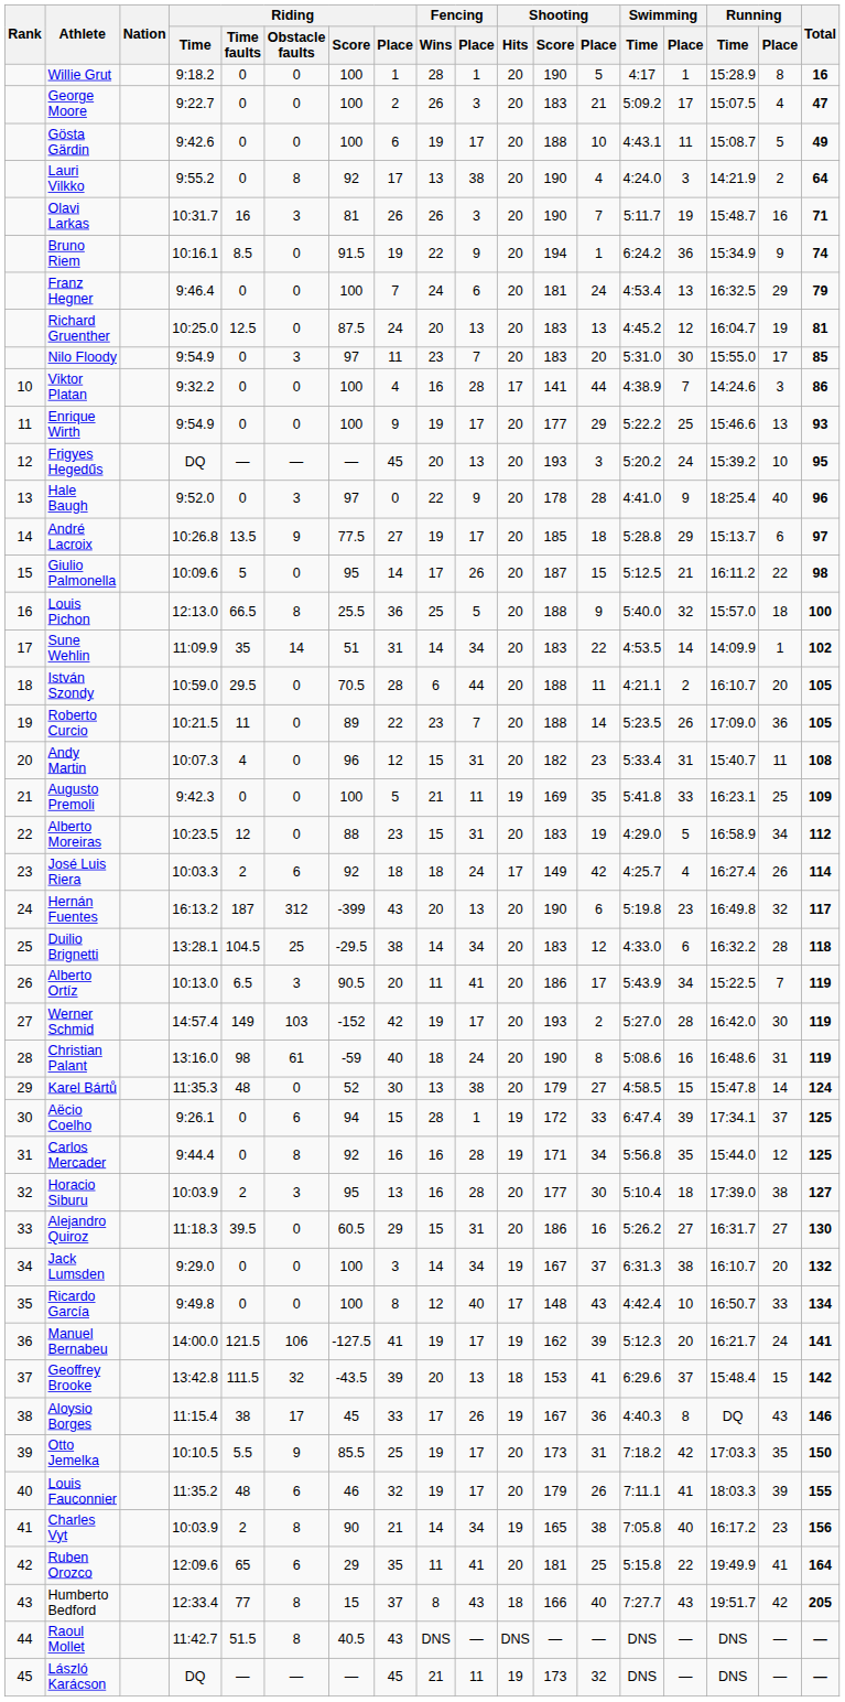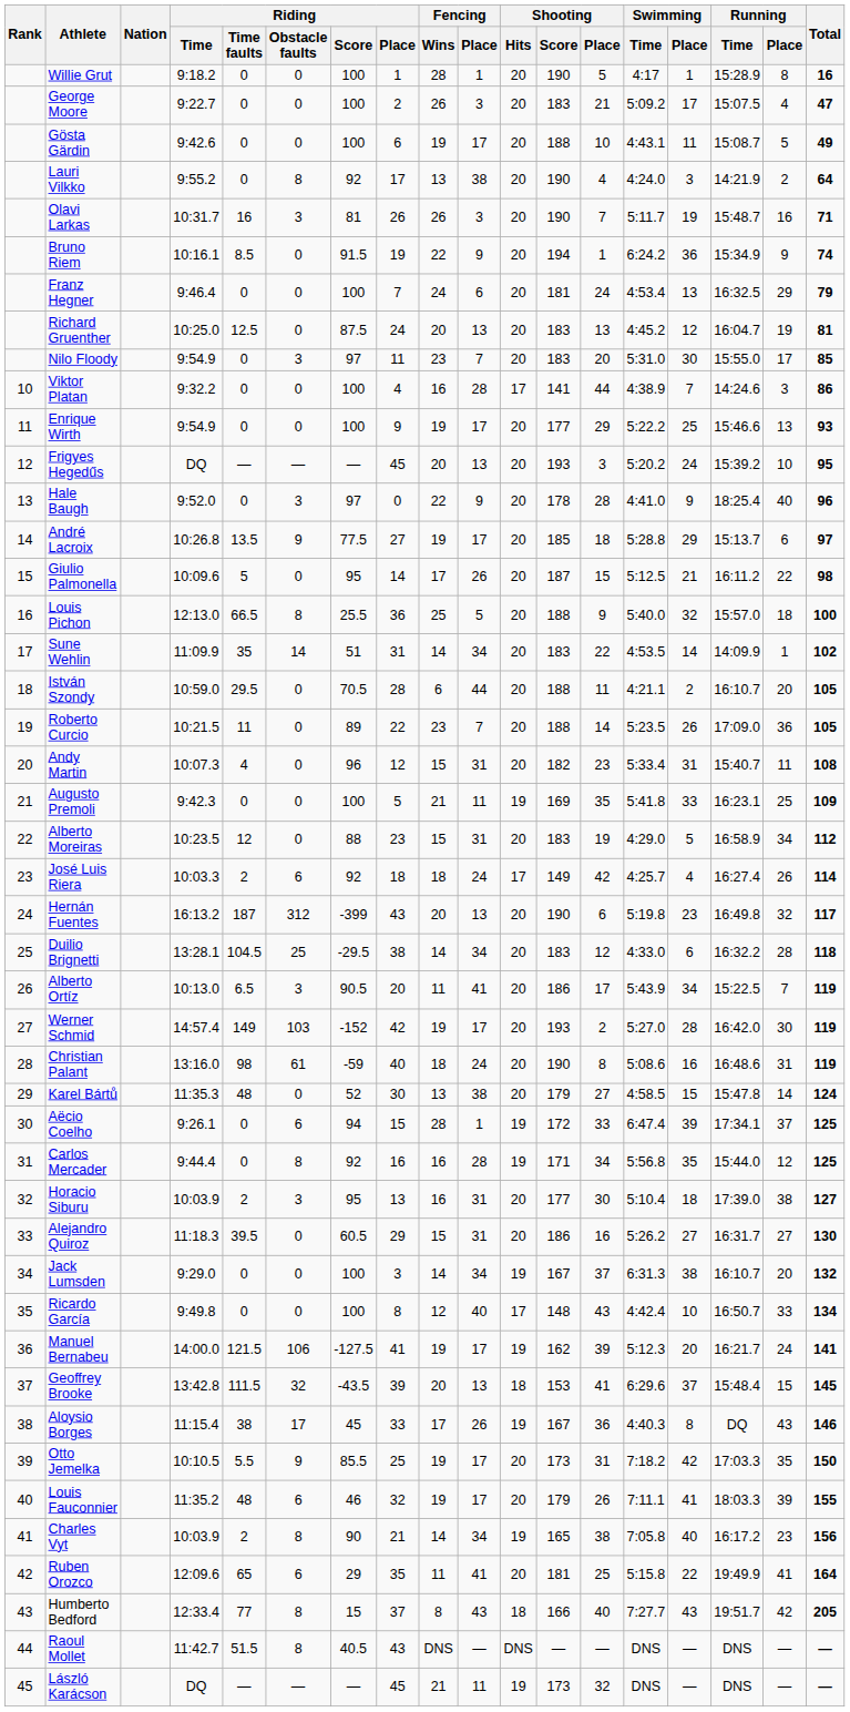 <table class="wikitable sortable" style="text-align:center">
 <tr>
 <th rowspan=2>Rank</th>
 <th rowspan=2>Athlete</th>
 <th rowspan=2>Nation</th>
 <th colspan=5>Riding</th>
 <th colspan=2>Fencing</th>
 <th colspan=3>Shooting</th>
 <th colspan=2>Swimming</th>
 <th colspan=2>Running</th>
 <th rowspan=2>Total</th>
 </tr>
 <tr>
 <th>Time</th>
 <th>Time faults</th>
 <th>Obstacle faults</th>
 <th>Score</th>
 <th>Place</th>
 <th>Wins</th>
 <th>Place</th>
 <th>Hits</th>
 <th>Score</th>
 <th>Place</th>
 <th>Time</th>
 <th>Place</th>
 <th>Time</th>
 <th>Place</th>
 </tr>
 <tr>
 <td></td>
 <td align=left><a href='#'>Willie Grut</a></td>
 <td align=left></td>
 <td>9:18.2</td>
 <td>0</td>
 <td>0</td>
 <td>100</td>
 <td>1</td>
 <td>28</td>
 <td>1</td>
 <td>20</td>
 <td>190</td>
 <td>5</td>
 <td>4:17</td>
 <td>1</td>
 <td>15:28.9</td>
 <td>8</td>
 <td><strong>16</strong></td>
 </tr>
 <tr>
 <td></td>
 <td align=left><a href='#'>George Moore</a></td>
 <td align=left></td>
 <td>9:22.7</td>
 <td>0</td>
 <td>0</td>
 <td>100</td>
 <td>2</td>
 <td>26</td>
 <td>3</td>
 <td>20</td>
 <td>183</td>
 <td>21</td>
 <td>5:09.2</td>
 <td>17</td>
 <td>15:07.5</td>
 <td>4</td>
 <td><strong>47</strong></td>
 </tr>
 <tr>
 <td></td>
 <td align=left><a href='#'>Gösta Gärdin</a></td>
 <td align=left></td>
 <td>9:42.6</td>
 <td>0</td>
 <td>0</td>
 <td>100</td>
 <td>6</td>
 <td>19</td>
 <td>17</td>
 <td>20</td>
 <td>188</td>
 <td>10</td>
 <td>4:43.1</td>
 <td>11</td>
 <td>15:08.7</td>
 <td>5</td>
 <td><strong>49</strong></td>
 </tr>
 <tr>
 <td></td>
 <td align=left><a href='#'>Lauri Vilkko</a></td>
 <td align=left></td>
 <td>9:55.2</td>
 <td>0</td>
 <td>8</td>
 <td>92</td>
 <td>17</td>
 <td>13</td>
 <td>38</td>
 <td>20</td>
 <td>190</td>
 <td>4</td>
 <td>4:24.0</td>
 <td>3</td>
 <td>14:21.9</td>
 <td>2</td>
 <td><strong>64</strong></td>
 </tr>
 <tr>
 <td></td>
 <td align=left><a href='#'>Olavi Larkas</a></td>
 <td align=left></td>
 <td>10:31.7</td>
 <td>16</td>
 <td>3</td>
 <td>81</td>
 <td>26</td>
 <td>26</td>
 <td>3</td>
 <td>20</td>
 <td>190</td>
 <td>7</td>
 <td>5:11.7</td>
 <td>19</td>
 <td>15:48.7</td>
 <td>16</td>
 <td><strong>71</strong></td>
 </tr>
 <tr>
 <td></td>
 <td align=left><a href='#'>Bruno Riem</a></td>
 <td align=left></td>
 <td>10:16.1</td>
 <td>8.5</td>
 <td>0</td>
 <td>91.5</td>
 <td>19</td>
 <td>22</td>
 <td>9</td>
 <td>20</td>
 <td>194</td>
 <td>1</td>
 <td>6:24.2</td>
 <td>36</td>
 <td>15:34.9</td>
 <td>9</td>
 <td><strong>74</strong></td>
 </tr>
 <tr>
 <td></td>
 <td align=left><a href='#'>Franz Hegner</a></td>
 <td align=left></td>
 <td>9:46.4</td>
 <td>0</td>
 <td>0</td>
 <td>100</td>
 <td>7</td>
 <td>24</td>
 <td>6</td>
 <td>20</td>
 <td>181</td>
 <td>24</td>
 <td>4:53.4</td>
 <td>13</td>
 <td>16:32.5</td>
 <td>29</td>
 <td><strong>79</strong></td>
 </tr>
 <tr>
 <td></td>
 <td align=left><a href='#'>Richard Gruenther</a></td>
 <td align=left></td>
 <td>10:25.0</td>
 <td>12.5</td>
 <td>0</td>
 <td>87.5</td>
 <td>24</td>
 <td>20</td>
 <td>13</td>
 <td>20</td>
 <td>183</td>
 <td>13</td>
 <td>4:45.2</td>
 <td>12</td>
 <td>16:04.7</td>
 <td>19</td>
 <td><strong>81</strong></td>
 </tr>
 <tr>
 <td></td>
 <td align=left><a href='#'>Nilo Floody</a></td>
 <td align=left></td>
 <td>9:54.9</td>
 <td>0</td>
 <td>3</td>
 <td>97</td>
 <td>11</td>
 <td>23</td>
 <td>7</td>
 <td>20</td>
 <td>183</td>
 <td>20</td>
 <td>5:31.0</td>
 <td>30</td>
 <td>15:55.0</td>
 <td>17</td>
 <td><strong>85</strong></td>
 </tr>
 <tr>
 <td>10</td>
 <td align=left><a href='#'>Viktor Platan</a></td>
 <td align=left></td>
 <td>9:32.2</td>
 <td>0</td>
 <td>0</td>
 <td>100</td>
 <td>4</td>
 <td>16</td>
 <td>28</td>
 <td>17</td>
 <td>141</td>
 <td>44</td>
 <td>4:38.9</td>
 <td>7</td>
 <td>14:24.6</td>
 <td>3</td>
 <td><strong>86</strong></td>
 </tr>
 <tr>
 <td>11</td>
 <td align=left><a href='#'>Enrique Wirth</a></td>
 <td align=left></td>
 <td>9:54.9</td>
 <td>0</td>
 <td>0</td>
 <td>100</td>
 <td>9</td>
 <td>19</td>
 <td>17</td>
 <td>20</td>
 <td>177</td>
 <td>29</td>
 <td>5:22.2</td>
 <td>25</td>
 <td>15:46.6</td>
 <td>13</td>
 <td><strong>93</strong></td>
 </tr>
 <tr>
 <td>12</td>
 <td align=left><a href='#'>Frigyes Hegedűs</a></td>
 <td align=left></td>
 <td>DQ</td>
 <td>—</td>
 <td>—</td>
 <td>—</td>
 <td>45</td>
 <td>20</td>
 <td>13</td>
 <td>20</td>
 <td>193</td>
 <td>3</td>
 <td>5:20.2</td>
 <td>24</td>
 <td>15:39.2</td>
 <td>10</td>
 <td><strong>95</strong></td>
 </tr>
 <tr>
 <td>13</td>
 <td align=left><a href='#'>Hale Baugh</a></td>
 <td align=left></td>
 <td>9:52.0</td>
 <td>0</td>
 <td>3</td>
 <td>97</td>
 <td>0</td>
 <td>22</td>
 <td>9</td>
 <td>20</td>
 <td>178</td>
 <td>28</td>
 <td>4:41.0</td>
 <td>9</td>
 <td>18:25.4</td>
 <td>40</td>
 <td><strong>96</strong></td>
 </tr>
 <tr>
 <td>14</td>
 <td align=left><a href='#'>André Lacroix</a></td>
 <td align=left></td>
 <td>10:26.8</td>
 <td>13.5</td>
 <td>9</td>
 <td>77.5</td>
 <td>27</td>
 <td>19</td>
 <td>17</td>
 <td>20</td>
 <td>185</td>
 <td>18</td>
 <td>5:28.8</td>
 <td>29</td>
 <td>15:13.7</td>
 <td>6</td>
 <td><strong>97</strong></td>
 </tr>
 <tr>
 <td>15</td>
 <td align=left><a href='#'>Giulio Palmonella</a></td>
 <td align=left></td>
 <td>10:09.6</td>
 <td>5</td>
 <td>0</td>
 <td>95</td>
 <td>14</td>
 <td>17</td>
 <td>26</td>
 <td>20</td>
 <td>187</td>
 <td>15</td>
 <td>5:12.5</td>
 <td>21</td>
 <td>16:11.2</td>
 <td>22</td>
 <td><strong>98</strong></td>
 </tr>
 <tr>
 <td>16</td>
 <td align=left><a href='#'>Louis Pichon</a></td>
 <td align=left></td>
 <td>12:13.0</td>
 <td>66.5</td>
 <td>8</td>
 <td>25.5</td>
 <td>36</td>
 <td>25</td>
 <td>5</td>
 <td>20</td>
 <td>188</td>
 <td>9</td>
 <td>5:40.0</td>
 <td>32</td>
 <td>15:57.0</td>
 <td>18</td>
 <td><strong>100</strong></td>
 </tr>
 <tr>
 <td>17</td>
 <td align=left><a href='#'>Sune Wehlin</a></td>
 <td align=left></td>
 <td>11:09.9</td>
 <td>35</td>
 <td>14</td>
 <td>51</td>
 <td>31</td>
 <td>14</td>
 <td>34</td>
 <td>20</td>
 <td>183</td>
 <td>22</td>
 <td>4:53.5</td>
 <td>14</td>
 <td>14:09.9</td>
 <td>1</td>
 <td><strong>102</strong></td>
 </tr>
 <tr>
 <td>18</td>
 <td align=left><a href='#'>István Szondy</a></td>
 <td align=left></td>
 <td>10:59.0</td>
 <td>29.5</td>
 <td>0</td>
 <td>70.5</td>
 <td>28</td>
 <td>6</td>
 <td>44</td>
 <td>20</td>
 <td>188</td>
 <td>11</td>
 <td>4:21.1</td>
 <td>2</td>
 <td>16:10.7</td>
 <td>20</td>
 <td><strong>105</strong></td>
 </tr>
 <tr>
 <td>19</td>
 <td align=left><a href='#'>Roberto Curcio</a></td>
 <td align=left></td>
 <td>10:21.5</td>
 <td>11</td>
 <td>0</td>
 <td>89</td>
 <td>22</td>
 <td>23</td>
 <td>7</td>
 <td>20</td>
 <td>188</td>
 <td>14</td>
 <td>5:23.5</td>
 <td>26</td>
 <td>17:09.0</td>
 <td>36</td>
 <td><strong>105</strong></td>
 </tr>
 <tr>
 <td>20</td>
 <td align=left><a href='#'>Andy Martin</a></td>
 <td align=left></td>
 <td>10:07.3</td>
 <td>4</td>
 <td>0</td>
 <td>96</td>
 <td>12</td>
 <td>15</td>
 <td>31</td>
 <td>20</td>
 <td>182</td>
 <td>23</td>
 <td>5:33.4</td>
 <td>31</td>
 <td>15:40.7</td>
 <td>11</td>
 <td><strong>108</strong></td>
 </tr>
 <tr>
 <td>21</td>
 <td align=left><a href='#'>Augusto Premoli</a></td>
 <td align=left></td>
 <td>9:42.3</td>
 <td>0</td>
 <td>0</td>
 <td>100</td>
 <td>5</td>
 <td>21</td>
 <td>11</td>
 <td>19</td>
 <td>169</td>
 <td>35</td>
 <td>5:41.8</td>
 <td>33</td>
 <td>16:23.1</td>
 <td>25</td>
 <td><strong>109</strong></td>
 </tr>
 <tr>
 <td>22</td>
 <td align=left><a href='#'>Alberto Moreiras</a></td>
 <td align=left></td>
 <td>10:23.5</td>
 <td>12</td>
 <td>0</td>
 <td>88</td>
 <td>23</td>
 <td>15</td>
 <td>31</td>
 <td>20</td>
 <td>183</td>
 <td>19</td>
 <td>4:29.0</td>
 <td>5</td>
 <td>16:58.9</td>
 <td>34</td>
 <td><strong>112</strong></td>
 </tr>
 <tr>
 <td>23</td>
 <td align=left><a href='#'>José Luis Riera</a></td>
 <td align=left></td>
 <td>10:03.3</td>
 <td>2</td>
 <td>6</td>
 <td>92</td>
 <td>18</td>
 <td>18</td>
 <td>24</td>
 <td>17</td>
 <td>149</td>
 <td>42</td>
 <td>4:25.7</td>
 <td>4</td>
 <td>16:27.4</td>
 <td>26</td>
 <td><strong>114</strong></td>
 </tr>
 <tr>
 <td>24</td>
 <td align=left><a href='#'>Hernán Fuentes</a></td>
 <td align=left></td>
 <td>16:13.2</td>
 <td>187</td>
 <td>312</td>
 <td>-399</td>
 <td>43</td>
 <td>20</td>
 <td>13</td>
 <td>20</td>
 <td>190</td>
 <td>6</td>
 <td>5:19.8</td>
 <td>23</td>
 <td>16:49.8</td>
 <td>32</td>
 <td><strong>117</strong></td>
 </tr>
 <tr>
 <td>25</td>
 <td align=left><a href='#'>Duilio Brignetti</a></td>
 <td align=left></td>
 <td>13:28.1</td>
 <td>104.5</td>
 <td>25</td>
 <td>-29.5</td>
 <td>38</td>
 <td>14</td>
 <td>34</td>
 <td>20</td>
 <td>183</td>
 <td>12</td>
 <td>4:33.0</td>
 <td>6</td>
 <td>16:32.2</td>
 <td>28</td>
 <td><strong>118</strong></td>
 </tr>
 <tr>
 <td>26</td>
 <td align=left><a href='#'>Alberto Ortíz</a></td>
 <td align=left></td>
 <td>10:13.0</td>
 <td>6.5</td>
 <td>3</td>
 <td>90.5</td>
 <td>20</td>
 <td>11</td>
 <td>41</td>
 <td>20</td>
 <td>186</td>
 <td>17</td>
 <td>5:43.9</td>
 <td>34</td>
 <td>15:22.5</td>
 <td>7</td>
 <td><strong>119</strong></td>
 </tr>
 <tr>
 <td>27</td>
 <td align=left><a href='#'>Werner Schmid</a></td>
 <td align=left></td>
 <td>14:57.4</td>
 <td>149</td>
 <td>103</td>
 <td>-152</td>
 <td>42</td>
 <td>19</td>
 <td>17</td>
 <td>20</td>
 <td>193</td>
 <td>2</td>
 <td>5:27.0</td>
 <td>28</td>
 <td>16:42.0</td>
 <td>30</td>
 <td><strong>119</strong></td>
 </tr>
 <tr>
 <td>28</td>
 <td align=left><a href='#'>Christian Palant</a></td>
 <td align=left></td>
 <td>13:16.0</td>
 <td>98</td>
 <td>61</td>
 <td>-59</td>
 <td>40</td>
 <td>18</td>
 <td>24</td>
 <td>20</td>
 <td>190</td>
 <td>8</td>
 <td>5:08.6</td>
 <td>16</td>
 <td>16:48.6</td>
 <td>31</td>
 <td><strong>119</strong></td>
 </tr>
 <tr>
 <td>29</td>
 <td align=left><a href='#'>Karel Bártů</a></td>
 <td align=left></td>
 <td>11:35.3</td>
 <td>48</td>
 <td>0</td>
 <td>52</td>
 <td>30</td>
 <td>13</td>
 <td>38</td>
 <td>20</td>
 <td>179</td>
 <td>27</td>
 <td>4:58.5</td>
 <td>15</td>
 <td>15:47.8</td>
 <td>14</td>
 <td><strong>124</strong></td>
 </tr>
 <tr>
 <td>30</td>
 <td align=left><a href='#'>Aëcio Coelho</a></td>
 <td align=left></td>
 <td>9:26.1</td>
 <td>0</td>
 <td>6</td>
 <td>94</td>
 <td>15</td>
 <td>28</td>
 <td>1</td>
 <td>19</td>
 <td>172</td>
 <td>33</td>
 <td>6:47.4</td>
 <td>39</td>
 <td>17:34.1</td>
 <td>37</td>
 <td><strong>125</strong></td>
 </tr>
 <tr>
 <td>31</td>
 <td align=left><a href='#'>Carlos Mercader</a></td>
 <td align=left></td>
 <td>9:44.4</td>
 <td>0</td>
 <td>8</td>
 <td>92</td>
 <td>16</td>
 <td>16</td>
 <td>28</td>
 <td>19</td>
 <td>171</td>
 <td>34</td>
 <td>5:56.8</td>
 <td>35</td>
 <td>15:44.0</td>
 <td>12</td>
 <td><strong>125</strong></td>
 </tr>
 <tr>
 <td>32</td>
 <td align=left><a href='#'>Horacio Siburu</a></td>
 <td align=left></td>
 <td>10:03.9</td>
 <td>2</td>
 <td>3</td>
 <td>95</td>
 <td>13</td>
 <td>16</td>
-<td>28</td>
+<td>31</td>
 <td>20</td>
 <td>177</td>
 <td>30</td>
 <td>5:10.4</td>
 <td>18</td>
 <td>17:39.0</td>
 <td>38</td>
 <td><strong>127</strong></td>
 </tr>
 <tr>
 <td>33</td>
 <td align=left><a href='#'>Alejandro Quiroz</a></td>
 <td align=left></td>
 <td>11:18.3</td>
 <td>39.5</td>
 <td>0</td>
 <td>60.5</td>
 <td>29</td>
 <td>15</td>
 <td>31</td>
 <td>20</td>
 <td>186</td>
 <td>16</td>
 <td>5:26.2</td>
 <td>27</td>
 <td>16:31.7</td>
 <td>27</td>
 <td><strong>130</strong></td>
 </tr>
 <tr>
 <td>34</td>
 <td align=left><a href='#'>Jack Lumsden</a></td>
 <td align=left></td>
 <td>9:29.0</td>
 <td>0</td>
 <td>0</td>
 <td>100</td>
 <td>3</td>
 <td>14</td>
 <td>34</td>
 <td>19</td>
 <td>167</td>
 <td>37</td>
 <td>6:31.3</td>
 <td>38</td>
 <td>16:10.7</td>
 <td>20</td>
 <td><strong>132</strong></td>
 </tr>
 <tr>
 <td>35</td>
 <td align=left><a href='#'>Ricardo García</a></td>
 <td align=left></td>
 <td>9:49.8</td>
 <td>0</td>
 <td>0</td>
 <td>100</td>
 <td>8</td>
 <td>12</td>
 <td>40</td>
 <td>17</td>
 <td>148</td>
 <td>43</td>
 <td>4:42.4</td>
 <td>10</td>
 <td>16:50.7</td>
 <td>33</td>
 <td><strong>134</strong></td>
 </tr>
 <tr>
 <td>36</td>
 <td align=left><a href='#'>Manuel Bernabeu</a></td>
 <td align=left></td>
 <td>14:00.0</td>
 <td>121.5</td>
 <td>106</td>
 <td>-127.5</td>
 <td>41</td>
 <td>19</td>
 <td>17</td>
 <td>19</td>
 <td>162</td>
 <td>39</td>
 <td>5:12.3</td>
 <td>20</td>
 <td>16:21.7</td>
 <td>24</td>
 <td><strong>141</strong></td>
 </tr>
 <tr>
 <td>37</td>
 <td align=left><a href='#'>Geoffrey Brooke</a></td>
 <td align=left></td>
 <td>13:42.8</td>
 <td>111.5</td>
 <td>32</td>
 <td>-43.5</td>
 <td>39</td>
 <td>20</td>
 <td>13</td>
 <td>18</td>
 <td>153</td>
 <td>41</td>
 <td>6:29.6</td>
 <td>37</td>
 <td>15:48.4</td>
 <td>15</td>
-<td><strong>142</strong></td>
+<td><strong>145</strong></td>
 </tr>
 <tr>
 <td>38</td>
 <td align=left><a href='#'>Aloysio Borges</a></td>
 <td align=left></td>
 <td>11:15.4</td>
 <td>38</td>
 <td>17</td>
 <td>45</td>
 <td>33</td>
 <td>17</td>
 <td>26</td>
 <td>19</td>
 <td>167</td>
 <td>36</td>
 <td>4:40.3</td>
 <td>8</td>
 <td>DQ</td>
 <td>43</td>
 <td><strong>146</strong></td>
 </tr>
 <tr>
 <td>39</td>
 <td align=left><a href='#'>Otto Jemelka</a></td>
 <td align=left></td>
 <td>10:10.5</td>
 <td>5.5</td>
 <td>9</td>
 <td>85.5</td>
 <td>25</td>
 <td>19</td>
 <td>17</td>
 <td>20</td>
 <td>173</td>
 <td>31</td>
 <td>7:18.2</td>
 <td>42</td>
 <td>17:03.3</td>
 <td>35</td>
 <td><strong>150</strong></td>
 </tr>
 <tr>
 <td>40</td>
 <td align=left><a href='#'>Louis Fauconnier</a></td>
 <td align=left></td>
 <td>11:35.2</td>
 <td>48</td>
 <td>6</td>
 <td>46</td>
 <td>32</td>
 <td>19</td>
 <td>17</td>
 <td>20</td>
 <td>179</td>
 <td>26</td>
 <td>7:11.1</td>
 <td>41</td>
 <td>18:03.3</td>
 <td>39</td>
 <td><strong>155</strong></td>
 </tr>
 <tr>
 <td>41</td>
 <td align=left><a href='#'>Charles Vyt</a></td>
 <td align=left></td>
 <td>10:03.9</td>
 <td>2</td>
 <td>8</td>
 <td>90</td>
 <td>21</td>
 <td>14</td>
 <td>34</td>
 <td>19</td>
 <td>165</td>
 <td>38</td>
 <td>7:05.8</td>
 <td>40</td>
 <td>16:17.2</td>
 <td>23</td>
 <td><strong>156</strong></td>
 </tr>
 <tr>
 <td>42</td>
 <td align=left><a href='#'>Ruben Orozco</a></td>
 <td align=left></td>
 <td>12:09.6</td>
 <td>65</td>
 <td>6</td>
 <td>29</td>
 <td>35</td>
 <td>11</td>
 <td>41</td>
 <td>20</td>
 <td>181</td>
 <td>25</td>
 <td>5:15.8</td>
 <td>22</td>
 <td>19:49.9</td>
 <td>41</td>
 <td><strong>164</strong></td>
 </tr>
 <tr>
 <td>43</td>
 <td align=left>Humberto Bedford</td>
 <td align=left></td>
 <td>12:33.4</td>
 <td>77</td>
 <td>8</td>
 <td>15</td>
 <td>37</td>
 <td>8</td>
 <td>43</td>
 <td>18</td>
 <td>166</td>
 <td>40</td>
 <td>7:27.7</td>
 <td>43</td>
 <td>19:51.7</td>
 <td>42</td>
 <td><strong>205</strong></td>
 </tr>
 <tr>
 <td>44</td>
 <td align=left><a href='#'>Raoul Mollet</a></td>
 <td align=left></td>
 <td>11:42.7</td>
 <td>51.5</td>
 <td>8</td>
 <td>40.5</td>
 <td>43</td>
 <td>DNS</td>
 <td>—</td>
 <td>DNS</td>
 <td>—</td>
 <td>—</td>
 <td>DNS</td>
 <td>—</td>
 <td>DNS</td>
 <td>—</td>
 <td><strong>—</strong></td>
 </tr>
 <tr>
 <td>45</td>
 <td align=left><a href='#'>László Karácson</a></td>
 <td align=left></td>
 <td>DQ</td>
 <td>—</td>
 <td>—</td>
 <td>—</td>
 <td>45</td>
 <td>21</td>
 <td>11</td>
 <td>19</td>
 <td>173</td>
 <td>32</td>
 <td>DNS</td>
 <td>—</td>
 <td>DNS</td>
 <td>—</td>
 <td><strong>—</strong></td>
 </tr>
 </table>
